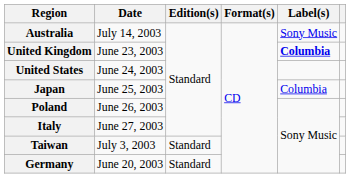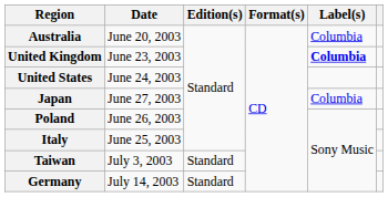 <table class="wikitable plainrowheaders">
 <tr>
 <th scope="col">Region</th>
 <th scope="col">Date</th>
 <th scope="col">Edition(s)</th>
 <th scope="col">Format(s)</th>
 <th scope="col">Label(s)</th>
 <th scope="col"></th>
 </tr>
 <tr>
 <th scope="row">Australia</th>
-<td>July 14, 2003</td>
+<td>June 20, 2003</td>
 <td rowspan="6">Standard</td>
 <td rowspan="8"><a href='#'>CD</a></td>
-<td><a href='#'>Sony Music</a></td>
+<td><a href='#'>Columbia</a></td>
 <td align="center"></td>
 </tr>
 <tr>
 <th scope="row">United Kingdom</th>
 <td>June 23, 2003</td>
 <td><strong><a href='#'>Columbia</a></strong></td>
 <td align="center"></td>
 </tr>
 <tr>
 <th scope="row">United States</th>
 <td>June 24, 2003</td>
 <td></td>
 <td align="center"></td>
 </tr>
 <tr>
 <th scope="row">Japan</th>
-<td>June 25, 2003</td>
+<td>June 27, 2003</td>
 <td><a href='#'>Columbia</a></td>
 <td align="center"></td>
 </tr>
 <tr>
 <th scope="row">Poland</th>
 <td>June 26, 2003</td>
 <td rowspan="4">Sony Music</td>
 <td></td>
 </tr>
 <tr>
 <th scope="row">Italy</th>
-<td>June 27, 2003</td>
+<td>June 25, 2003</td>
 <td align="center"></td>
 </tr>
 <tr>
 <th scope="row">Taiwan</th>
 <td>July 3, 2003</td>
 <td>Standard</td>
 <td align="center"></td>
 </tr>
 <tr>
 <th scope="row">Germany</th>
-<td>June 20, 2003</td>
+<td>July 14, 2003</td>
 <td>Standard</td>
 <td></td>
 </tr>
 </table>
